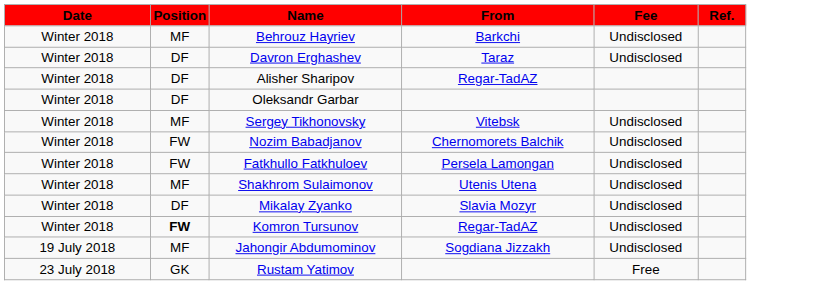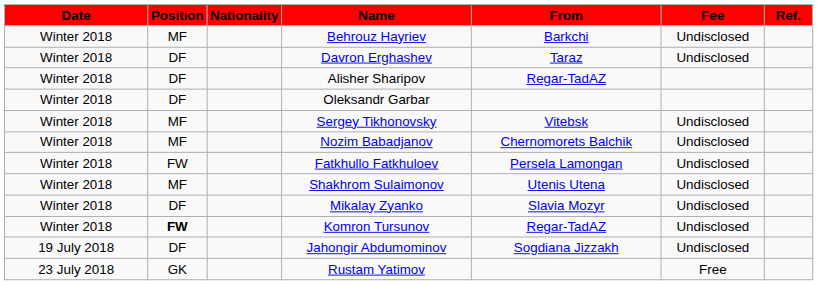 <table class="wikitable"  style="text-align:center; font-size:90%; ">
 <tr>
 <th style="background:#FF0000; color:#000000; width:150px;">Date</th>
 <th style="background:#FF0000; color:#000000; width:55px;">Position</th>
+<th style="background:#FF0000; color:#000000; width:55px;">Nationality</th>
 <th style="background:#FF0000; color:#000000; width:200px;">Name</th>
 <th style="background:#FF0000; color:#000000; width:200px;">From</th>
 <th style="background:#FF0000; color:#000000; width:105px;">Fee</th>
 <th style="background:#FF0000; color:#000000; width:45px;">Ref.</th>
 </tr>
 <tr>
 <td>Winter 2018</td>
 <td>MF</td>
+<td></td>
 <td><a href='#'>Behrouz Hayriev</a></td>
 <td><a href='#'>Barkchi</a></td>
 <td>Undisclosed</td>
 <td></td>
 </tr>
 <tr>
 <td>Winter 2018</td>
 <td>DF</td>
+<td></td>
 <td><a href='#'>Davron Erghashev</a></td>
 <td><a href='#'>Taraz</a></td>
 <td>Undisclosed</td>
 <td></td>
 </tr>
 <tr>
 <td>Winter 2018</td>
 <td>DF</td>
+<td></td>
 <td>Alisher Sharipov</td>
 <td><a href='#'>Regar-TadAZ</a></td>
 <td></td>
 <td></td>
 </tr>
 <tr>
 <td>Winter 2018</td>
 <td>DF</td>
+<td></td>
 <td>Oleksandr Garbar</td>
 <td></td>
 <td></td>
 <td></td>
 </tr>
 <tr>
 <td>Winter 2018</td>
 <td>MF</td>
+<td></td>
 <td><a href='#'>Sergey Tikhonovsky</a></td>
 <td><a href='#'>Vitebsk</a></td>
 <td>Undisclosed</td>
 <td></td>
 </tr>
 <tr>
 <td>Winter 2018</td>
-<td>FW</td>
+<td>MF</td>
+<td></td>
 <td><a href='#'>Nozim Babadjanov</a></td>
 <td><a href='#'>Chernomorets Balchik</a></td>
 <td>Undisclosed</td>
 <td></td>
 </tr>
 <tr>
 <td>Winter 2018</td>
 <td>FW</td>
+<td></td>
 <td><a href='#'>Fatkhullo Fatkhuloev</a></td>
 <td><a href='#'>Persela Lamongan</a></td>
 <td>Undisclosed</td>
 <td></td>
 </tr>
 <tr>
 <td>Winter 2018</td>
 <td>MF</td>
+<td></td>
 <td><a href='#'>Shakhrom Sulaimonov</a></td>
 <td><a href='#'>Utenis Utena</a></td>
 <td>Undisclosed</td>
 <td></td>
 </tr>
 <tr>
 <td>Winter 2018</td>
 <td>DF</td>
+<td></td>
 <td><a href='#'>Mikalay Zyanko</a></td>
 <td><a href='#'>Slavia Mozyr</a></td>
 <td>Undisclosed</td>
 <td></td>
 </tr>
 <tr>
 <td>Winter 2018</td>
 <td><strong>FW</strong></td>
+<td></td>
 <td><a href='#'>Komron Tursunov</a></td>
 <td><a href='#'>Regar-TadAZ</a></td>
 <td>Undisclosed</td>
 <td></td>
 </tr>
 <tr>
 <td>19 July 2018</td>
-<td>MF</td>
+<td>DF</td>
+<td></td>
 <td><a href='#'>Jahongir Abdumominov</a></td>
 <td><a href='#'>Sogdiana Jizzakh</a></td>
 <td>Undisclosed</td>
 <td></td>
 </tr>
 <tr>
 <td>23 July 2018</td>
 <td>GK</td>
+<td></td>
 <td><a href='#'>Rustam Yatimov</a></td>
 <td></td>
 <td>Free</td>
 <td></td>
 </tr>
 </table>
